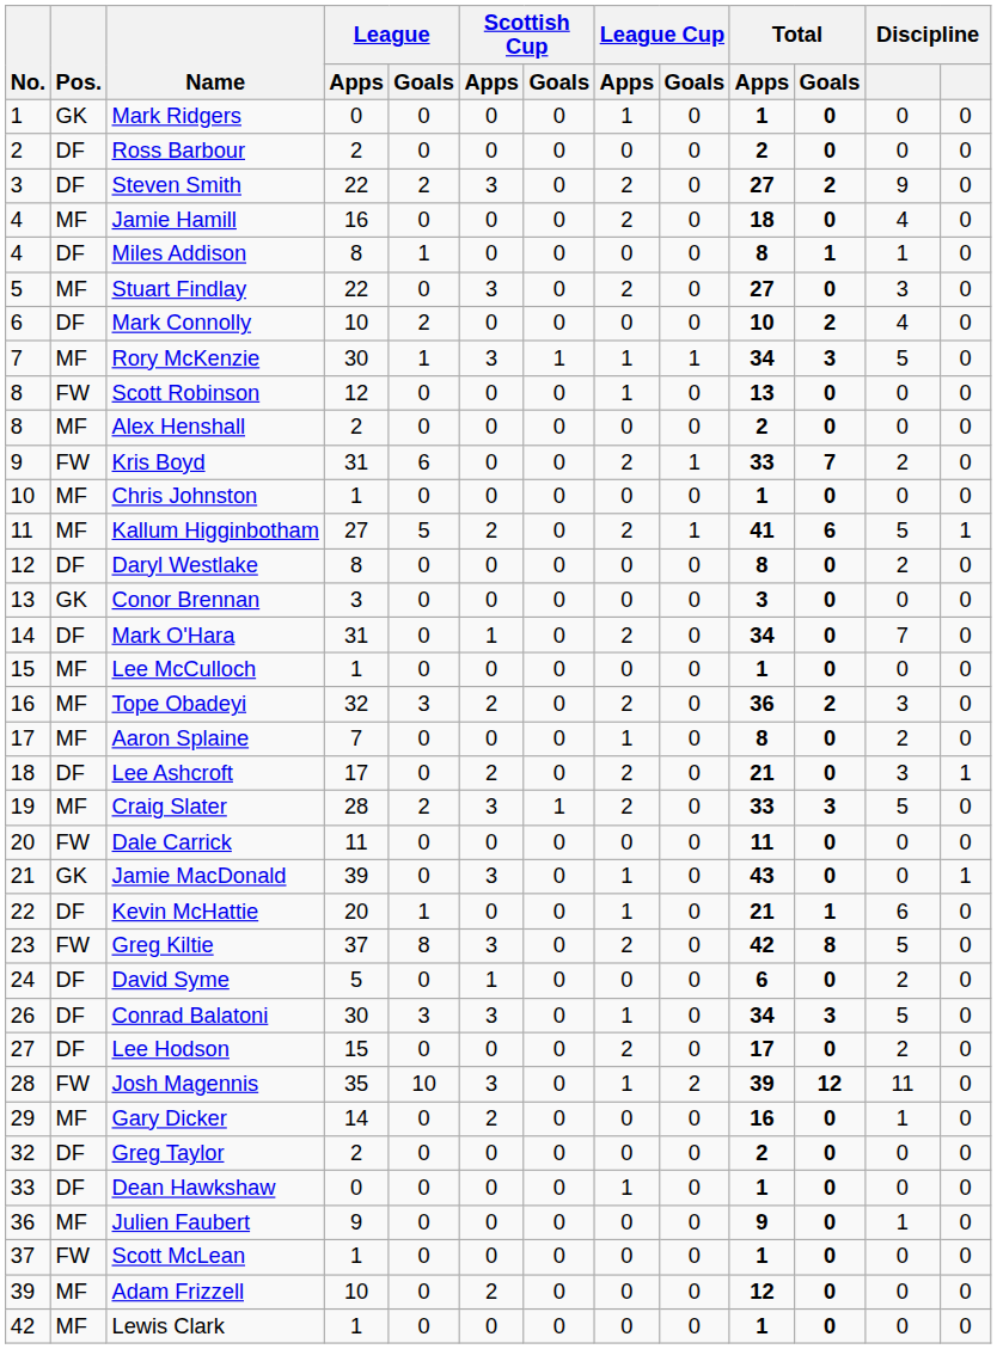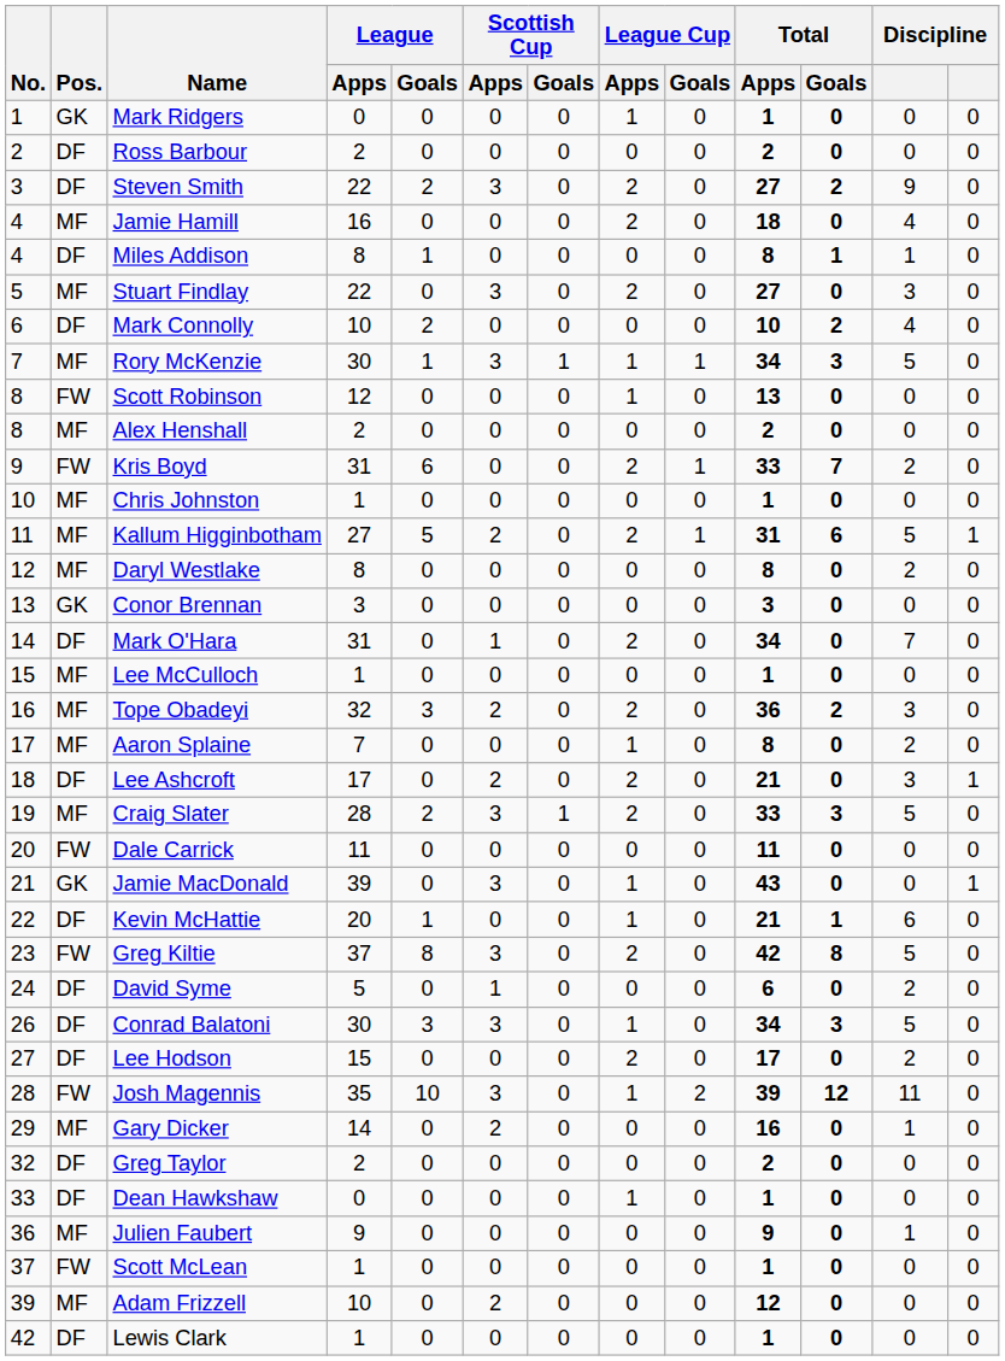 <table class="wikitable" style="text-align:center">
 <tr>
 <th rowspan="2" valign="bottom">No.</th>
 <th rowspan="2" valign="bottom">Pos.</th>
 <th rowspan="2" valign="bottom">Name</th>
 <th colspan="2" width="85"><a href='#'>League</a></th>
 <th colspan="2" width="85"><a href='#'>Scottish Cup</a></th>
 <th colspan="2" width="85"><a href='#'>League Cup</a></th>
 <th colspan="2" width="85">Total</th>
 <th colspan="2" width="85">Discipline</th>
 </tr>
 <tr>
 <th>Apps</th>
 <th>Goals</th>
 <th>Apps</th>
 <th>Goals</th>
 <th>Apps</th>
 <th>Goals</th>
 <th>Apps</th>
 <th>Goals</th>
 <th></th>
 <th></th>
 </tr>
 <tr>
 <td align="left">1</td>
 <td align="left">GK</td>
 <td align="left"> <a href='#'>Mark Ridgers</a></td>
 <td>0</td>
 <td>0</td>
 <td>0</td>
 <td>0</td>
 <td>1</td>
 <td>0</td>
 <td><strong>1</strong></td>
 <td><strong>0</strong></td>
 <td>0</td>
 <td>0</td>
 </tr>
 <tr>
 <td align="left">2</td>
 <td align="left">DF</td>
 <td align="left"> <a href='#'>Ross Barbour</a></td>
 <td>2</td>
 <td>0</td>
 <td>0</td>
 <td>0</td>
 <td>0</td>
 <td>0</td>
 <td><strong>2</strong></td>
 <td><strong>0</strong></td>
 <td>0</td>
 <td>0</td>
 </tr>
 <tr>
 <td align="left">3</td>
 <td align="left">DF</td>
 <td align="left"> <a href='#'>Steven Smith</a></td>
 <td>22</td>
 <td>2</td>
 <td>3</td>
 <td>0</td>
 <td>2</td>
 <td>0</td>
 <td><strong>27</strong></td>
 <td><strong>2</strong></td>
 <td>9</td>
 <td>0</td>
 </tr>
 <tr>
 <td align="left">4</td>
 <td align="left">MF</td>
 <td align="left"> <a href='#'>Jamie Hamill</a></td>
 <td>16</td>
 <td>0</td>
 <td>0</td>
 <td>0</td>
 <td>2</td>
 <td>0</td>
 <td><strong>18</strong></td>
 <td><strong>0</strong></td>
 <td>4</td>
 <td>0</td>
 </tr>
 <tr>
 <td align="left">4</td>
 <td align="left">DF</td>
 <td align="left"> <a href='#'>Miles Addison</a></td>
 <td>8</td>
 <td>1</td>
 <td>0</td>
 <td>0</td>
 <td>0</td>
 <td>0</td>
 <td><strong>8</strong></td>
 <td><strong>1</strong></td>
 <td>1</td>
 <td>0</td>
 </tr>
 <tr>
 <td align="left">5</td>
 <td align="left">MF</td>
 <td align="left"> <a href='#'>Stuart Findlay</a></td>
 <td>22</td>
 <td>0</td>
 <td>3</td>
 <td>0</td>
 <td>2</td>
 <td>0</td>
 <td><strong>27</strong></td>
 <td><strong>0</strong></td>
 <td>3</td>
 <td>0</td>
 </tr>
 <tr>
 <td align="left">6</td>
 <td align="left">DF</td>
 <td align="left"> <a href='#'>Mark Connolly</a></td>
 <td>10</td>
 <td>2</td>
 <td>0</td>
 <td>0</td>
 <td>0</td>
 <td>0</td>
 <td><strong>10</strong></td>
 <td><strong>2</strong></td>
 <td>4</td>
 <td>0</td>
 </tr>
 <tr>
 <td align="left">7</td>
 <td align="left">MF</td>
 <td align="left"> <a href='#'>Rory McKenzie</a></td>
 <td>30</td>
 <td>1</td>
 <td>3</td>
 <td>1</td>
 <td>1</td>
 <td>1</td>
 <td><strong>34</strong></td>
 <td><strong>3</strong></td>
 <td>5</td>
 <td>0</td>
 </tr>
 <tr>
 <td align="left">8</td>
 <td align="left">FW</td>
 <td align="left"> <a href='#'>Scott Robinson</a></td>
 <td>12</td>
 <td>0</td>
 <td>0</td>
 <td>0</td>
 <td>1</td>
 <td>0</td>
 <td><strong>13</strong></td>
 <td><strong>0</strong></td>
 <td>0</td>
 <td>0</td>
 </tr>
 <tr>
 <td align="left">8</td>
 <td align="left">MF</td>
 <td align="left"> <a href='#'>Alex Henshall</a></td>
 <td>2</td>
 <td>0</td>
 <td>0</td>
 <td>0</td>
 <td>0</td>
 <td>0</td>
 <td><strong>2</strong></td>
 <td><strong>0</strong></td>
 <td>0</td>
 <td>0</td>
 </tr>
 <tr>
 <td align="left">9</td>
 <td align="left">FW</td>
 <td align="left"> <a href='#'>Kris Boyd</a></td>
 <td>31</td>
 <td>6</td>
 <td>0</td>
 <td>0</td>
 <td>2</td>
 <td>1</td>
 <td><strong>33</strong></td>
 <td><strong>7</strong></td>
 <td>2</td>
 <td>0</td>
 </tr>
 <tr>
 <td align="left">10</td>
 <td align="left">MF</td>
 <td align="left"> <a href='#'>Chris Johnston</a></td>
 <td>1</td>
 <td>0</td>
 <td>0</td>
 <td>0</td>
 <td>0</td>
 <td>0</td>
 <td><strong>1</strong></td>
 <td><strong>0</strong></td>
 <td>0</td>
 <td>0</td>
 </tr>
 <tr>
 <td align="left">11</td>
 <td align="left">MF</td>
 <td align="left"> <a href='#'>Kallum Higginbotham</a></td>
 <td>27</td>
 <td>5</td>
 <td>2</td>
 <td>0</td>
 <td>2</td>
 <td>1</td>
-<td><strong>41</strong></td>
+<td><strong>31</strong></td>
 <td><strong>6</strong></td>
 <td>5</td>
 <td>1</td>
 </tr>
 <tr>
 <td align="left">12</td>
-<td align="left">DF</td>
+<td align="left">MF</td>
 <td align="left"> <a href='#'>Daryl Westlake</a></td>
 <td>8</td>
 <td>0</td>
 <td>0</td>
 <td>0</td>
 <td>0</td>
 <td>0</td>
 <td><strong>8</strong></td>
 <td><strong>0</strong></td>
 <td>2</td>
 <td>0</td>
 </tr>
 <tr>
 <td align="left">13</td>
 <td align="left">GK</td>
 <td align="left"> <a href='#'>Conor Brennan</a></td>
 <td>3</td>
 <td>0</td>
 <td>0</td>
 <td>0</td>
 <td>0</td>
 <td>0</td>
 <td><strong>3</strong></td>
 <td><strong>0</strong></td>
 <td>0</td>
 <td>0</td>
 </tr>
 <tr>
 <td align="left">14</td>
 <td align="left">DF</td>
 <td align="left"> <a href='#'>Mark O'Hara</a></td>
 <td>31</td>
 <td>0</td>
 <td>1</td>
 <td>0</td>
 <td>2</td>
 <td>0</td>
 <td><strong>34</strong></td>
 <td><strong>0</strong></td>
 <td>7</td>
 <td>0</td>
 </tr>
 <tr>
 <td align="left">15</td>
 <td align="left">MF</td>
 <td align="left"> <a href='#'>Lee McCulloch</a></td>
 <td>1</td>
 <td>0</td>
 <td>0</td>
 <td>0</td>
 <td>0</td>
 <td>0</td>
 <td><strong>1</strong></td>
 <td><strong>0</strong></td>
 <td>0</td>
 <td>0</td>
 </tr>
 <tr>
 <td align="left">16</td>
 <td align="left">MF</td>
 <td align="left"> <a href='#'>Tope Obadeyi</a></td>
 <td>32</td>
 <td>3</td>
 <td>2</td>
 <td>0</td>
 <td>2</td>
 <td>0</td>
 <td><strong>36</strong></td>
 <td><strong>2</strong></td>
 <td>3</td>
 <td>0</td>
 </tr>
 <tr>
 <td align="left">17</td>
 <td align="left">MF</td>
 <td align="left"> <a href='#'>Aaron Splaine</a></td>
 <td>7</td>
 <td>0</td>
 <td>0</td>
 <td>0</td>
 <td>1</td>
 <td>0</td>
 <td><strong>8</strong></td>
 <td><strong>0</strong></td>
 <td>2</td>
 <td>0</td>
 </tr>
 <tr>
 <td align="left">18</td>
 <td align="left">DF</td>
 <td align="left"> <a href='#'>Lee Ashcroft</a></td>
 <td>17</td>
 <td>0</td>
 <td>2</td>
 <td>0</td>
 <td>2</td>
 <td>0</td>
 <td><strong>21</strong></td>
 <td><strong>0</strong></td>
 <td>3</td>
 <td>1</td>
 </tr>
 <tr>
 <td align="left">19</td>
 <td align="left">MF</td>
 <td align="left"> <a href='#'>Craig Slater</a></td>
 <td>28</td>
 <td>2</td>
 <td>3</td>
 <td>1</td>
 <td>2</td>
 <td>0</td>
 <td><strong>33</strong></td>
 <td><strong>3</strong></td>
 <td>5</td>
 <td>0</td>
 </tr>
 <tr>
 <td align="left">20</td>
 <td align="left">FW</td>
 <td align="left"> <a href='#'>Dale Carrick</a></td>
 <td>11</td>
 <td>0</td>
 <td>0</td>
 <td>0</td>
 <td>0</td>
 <td>0</td>
 <td><strong>11</strong></td>
 <td><strong>0</strong></td>
 <td>0</td>
 <td>0</td>
 </tr>
 <tr>
 <td align="left">21</td>
 <td align="left">GK</td>
 <td align="left"> <a href='#'>Jamie MacDonald</a></td>
 <td>39</td>
 <td>0</td>
 <td>3</td>
 <td>0</td>
 <td>1</td>
 <td>0</td>
 <td><strong>43</strong></td>
 <td><strong>0</strong></td>
 <td>0</td>
 <td>1</td>
 </tr>
 <tr>
 <td align="left">22</td>
 <td align="left">DF</td>
 <td align="left"> <a href='#'>Kevin McHattie</a></td>
 <td>20</td>
 <td>1</td>
 <td>0</td>
 <td>0</td>
 <td>1</td>
 <td>0</td>
 <td><strong>21</strong></td>
 <td><strong>1</strong></td>
 <td>6</td>
 <td>0</td>
 </tr>
 <tr>
 <td align="left">23</td>
 <td align="left">FW</td>
 <td align="left"> <a href='#'>Greg Kiltie</a></td>
 <td>37</td>
 <td>8</td>
 <td>3</td>
 <td>0</td>
 <td>2</td>
 <td>0</td>
 <td><strong>42</strong></td>
 <td><strong>8</strong></td>
 <td>5</td>
 <td>0</td>
 </tr>
 <tr>
 <td align="left">24</td>
 <td align="left">DF</td>
 <td align="left"> <a href='#'>David Syme</a></td>
 <td>5</td>
 <td>0</td>
 <td>1</td>
 <td>0</td>
 <td>0</td>
 <td>0</td>
 <td><strong>6</strong></td>
 <td><strong>0</strong></td>
 <td>2</td>
 <td>0</td>
 </tr>
 <tr>
 <td align="left">26</td>
 <td align="left">DF</td>
 <td align="left"> <a href='#'>Conrad Balatoni</a></td>
 <td>30</td>
 <td>3</td>
 <td>3</td>
 <td>0</td>
 <td>1</td>
 <td>0</td>
 <td><strong>34</strong></td>
 <td><strong>3</strong></td>
 <td>5</td>
 <td>0</td>
 </tr>
 <tr>
 <td align="left">27</td>
 <td align="left">DF</td>
 <td align="left"> <a href='#'>Lee Hodson</a></td>
 <td>15</td>
 <td>0</td>
 <td>0</td>
 <td>0</td>
 <td>2</td>
 <td>0</td>
 <td><strong>17</strong></td>
 <td><strong>0</strong></td>
 <td>2</td>
 <td>0</td>
 </tr>
 <tr>
 <td align="left">28</td>
 <td align="left">FW</td>
 <td align="left"> <a href='#'>Josh Magennis</a></td>
 <td>35</td>
 <td>10</td>
 <td>3</td>
 <td>0</td>
 <td>1</td>
 <td>2</td>
 <td><strong>39</strong></td>
 <td><strong>12</strong></td>
 <td>11</td>
 <td>0</td>
 </tr>
 <tr>
 <td align="left">29</td>
 <td align="left">MF</td>
 <td align="left"> <a href='#'>Gary Dicker</a></td>
 <td>14</td>
 <td>0</td>
 <td>2</td>
 <td>0</td>
 <td>0</td>
 <td>0</td>
 <td><strong>16</strong></td>
 <td><strong>0</strong></td>
 <td>1</td>
 <td>0</td>
 </tr>
 <tr>
 <td align="left">32</td>
 <td align="left">DF</td>
 <td align="left"> <a href='#'>Greg Taylor</a></td>
 <td>2</td>
 <td>0</td>
 <td>0</td>
 <td>0</td>
 <td>0</td>
 <td>0</td>
 <td><strong>2</strong></td>
 <td><strong>0</strong></td>
 <td>0</td>
 <td>0</td>
 </tr>
 <tr>
 <td align="left">33</td>
 <td align="left">DF</td>
 <td align="left"> <a href='#'>Dean Hawkshaw</a></td>
 <td>0</td>
 <td>0</td>
 <td>0</td>
 <td>0</td>
 <td>1</td>
 <td>0</td>
 <td><strong>1</strong></td>
 <td><strong>0</strong></td>
 <td>0</td>
 <td>0</td>
 </tr>
 <tr>
 <td align="left">36</td>
 <td align="left">MF</td>
 <td align="left"> <a href='#'>Julien Faubert</a></td>
 <td>9</td>
 <td>0</td>
 <td>0</td>
 <td>0</td>
 <td>0</td>
 <td>0</td>
 <td><strong>9</strong></td>
 <td><strong>0</strong></td>
 <td>1</td>
 <td>0</td>
 </tr>
 <tr>
 <td align="left">37</td>
 <td align="left">FW</td>
 <td align="left"> <a href='#'>Scott McLean</a></td>
 <td>1</td>
 <td>0</td>
 <td>0</td>
 <td>0</td>
 <td>0</td>
 <td>0</td>
 <td><strong>1</strong></td>
 <td><strong>0</strong></td>
 <td>0</td>
 <td>0</td>
 </tr>
 <tr>
 <td align="left">39</td>
 <td align="left">MF</td>
 <td align="left"> <a href='#'>Adam Frizzell</a></td>
 <td>10</td>
 <td>0</td>
 <td>2</td>
 <td>0</td>
 <td>0</td>
 <td>0</td>
 <td><strong>12</strong></td>
 <td><strong>0</strong></td>
 <td>0</td>
 <td>0</td>
 </tr>
 <tr>
 <td align="left">42</td>
-<td align="left">MF</td>
+<td align="left">DF</td>
 <td align="left"> Lewis Clark</td>
 <td>1</td>
 <td>0</td>
 <td>0</td>
 <td>0</td>
 <td>0</td>
 <td>0</td>
 <td><strong>1</strong></td>
 <td><strong>0</strong></td>
 <td>0</td>
 <td>0</td>
 </tr>
 </table>
